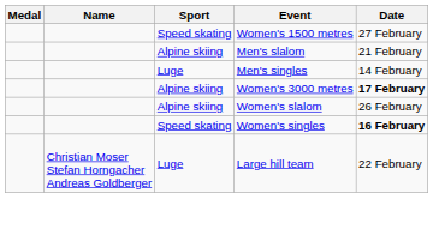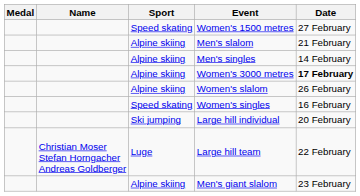 <table class="wikitable sortable" style=font-size:95%>
 <tr>
 <th>Medal</th>
 <th>Name</th>
 <th>Sport</th>
 <th>Event</th>
 <th>Date</th>
 </tr>
 <tr>
 <td></td>
 <td></td>
 <td><a href='#'>Speed skating</a></td>
 <td><a href='#'>Women's 1500 metres</a></td>
 <td>27 February</td>
 </tr>
 <tr>
 <td></td>
 <td></td>
 <td><a href='#'>Alpine skiing</a></td>
 <td><a href='#'>Men's slalom</a></td>
 <td>21 February</td>
 </tr>
 <tr>
 <td></td>
 <td></td>
-<td><a href='#'>Luge</a></td>
+<td><a href='#'>Alpine skiing</a></td>
 <td><a href='#'>Men's singles</a></td>
 <td>14 February</td>
 </tr>
 <tr>
 <td></td>
 <td></td>
 <td><a href='#'>Alpine skiing</a></td>
 <td><a href='#'>Women's 3000 metres</a></td>
 <td><strong>17 February</strong></td>
 </tr>
 <tr>
 <td></td>
 <td></td>
 <td><a href='#'>Alpine skiing</a></td>
 <td><a href='#'>Women's slalom</a></td>
 <td>26 February</td>
 </tr>
 <tr>
 <td></td>
 <td></td>
 <td><a href='#'>Speed skating</a></td>
 <td><a href='#'>Women's singles</a></td>
-<td><strong>16 February</strong></td>
+<td>16 February</td>
+</tr>
+<tr>
+<td></td>
+<td></td>
+<td><a href='#'>Ski jumping</a></td>
+<td><a href='#'>Large hill individual</a></td>
+<td>20 February</td>
 </tr>
 <tr>
 <td></td>
 <td> <br><a href='#'>Christian Moser</a> <br><a href='#'>Stefan Horngacher</a> <br><a href='#'>Andreas Goldberger</a></td>
 <td><a href='#'>Luge</a></td>
 <td><a href='#'>Large hill team</a></td>
 <td>22 February</td>
 </tr>
+<tr>
+<td></td>
+<td></td>
+<td><a href='#'>Alpine skiing</a></td>
+<td><a href='#'>Men's giant slalom</a></td>
+<td>23 February</td>
+</tr>
 </table>
